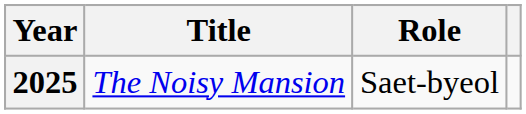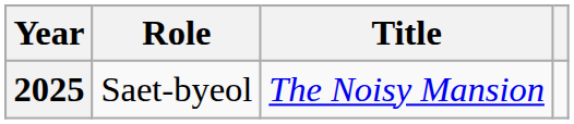 <table class="wikitable plainrowheaders">
 <tr>
 <th scope="col">Year</th>
+<th scope="col">Role</th>
 <th scope="col">Title</th>
-<th scope="col">Role</th>
 <th scope="col" class="unsortable"></th>
 </tr>
 <tr>
 <th scope="row">2025</th>
+<td>Saet-byeol</td>
 <td><em><a href='#'>The Noisy Mansion</a></em></td>
-<td>Saet-byeol</td>
 <td style="text-align:center"></td>
 </tr>
 </table>
